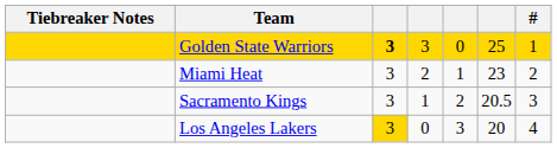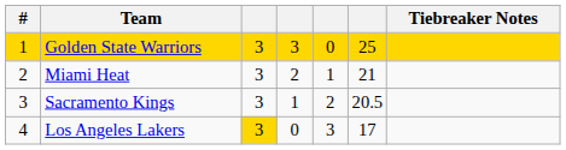 <table class="wikitable" style="text-align:center">
 <tr>
-<th width="150px">Tiebreaker Notes</th>
+<th width="25px">#</th>
 <th width="175px">Team</th>
 <th width="25px"></th>
 <th width="25px"></th>
 <th width="25px"></th>
 <th width="25px"></th>
-<th width="25px">#</th>
+<th width="150px">Tiebreaker Notes</th>
 </tr>
 <tr style="background:gold;">
-<td></td>
+<td>1</td>
 <td align="left"><a href='#'>Golden State Warriors</a></td>
-<td><strong>3</strong></td>
+<td>3</td>
 <td>3</td>
 <td>0</td>
 <td>25</td>
-<td>1</td>
+<td></td>
 </tr>
 <tr>
-<td></td>
+<td>2</td>
 <td align="left"><a href='#'>Miami Heat</a></td>
 <td>3</td>
 <td>2</td>
 <td>1</td>
-<td>23</td>
-<td>2</td>
+<td>21</td>
+<td></td>
 </tr>
 <tr>
-<td></td>
+<td>3</td>
 <td align="left"><a href='#'>Sacramento Kings</a></td>
 <td>3</td>
 <td>1</td>
 <td>2</td>
 <td>20.5</td>
-<td>3</td>
+<td></td>
 </tr>
 <tr>
-<td></td>
+<td>4</td>
 <td align="left"><a href='#'>Los Angeles Lakers</a></td>
 <td style="background: gold;">3</td>
 <td>0</td>
 <td>3</td>
-<td>20</td>
-<td>4</td>
+<td>17</td>
+<td></td>
 </tr>
 </table>
